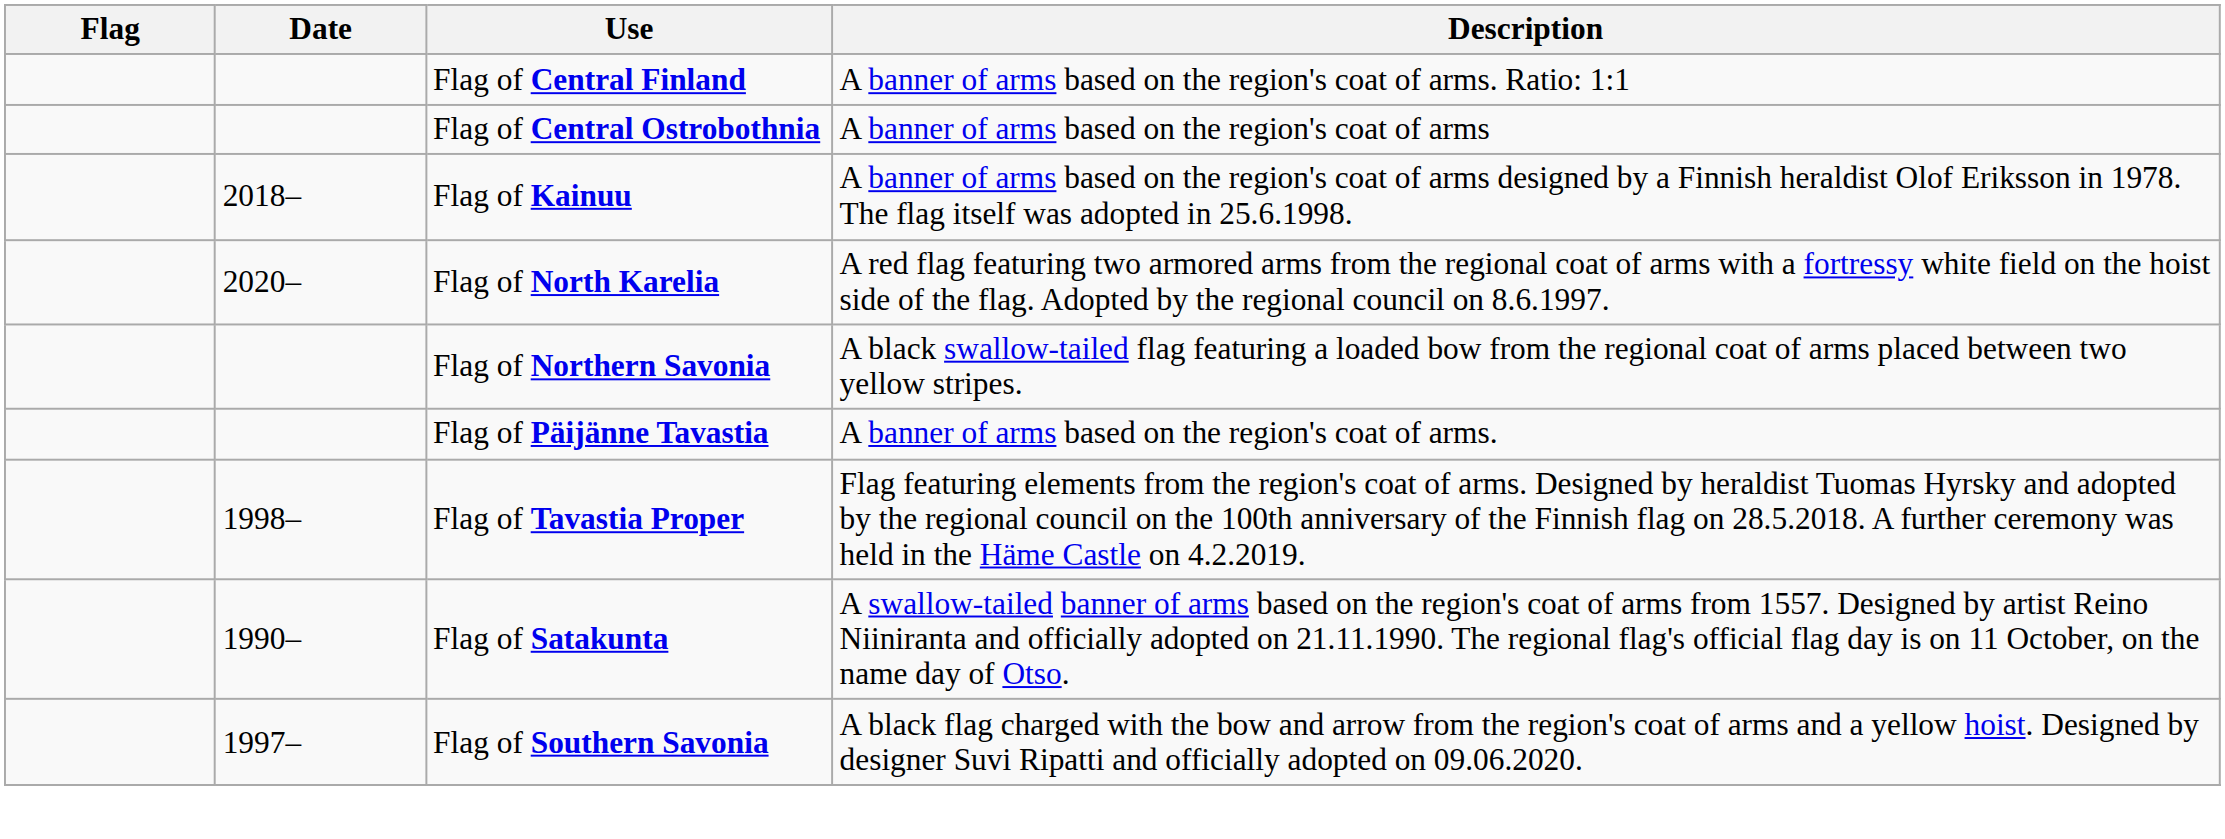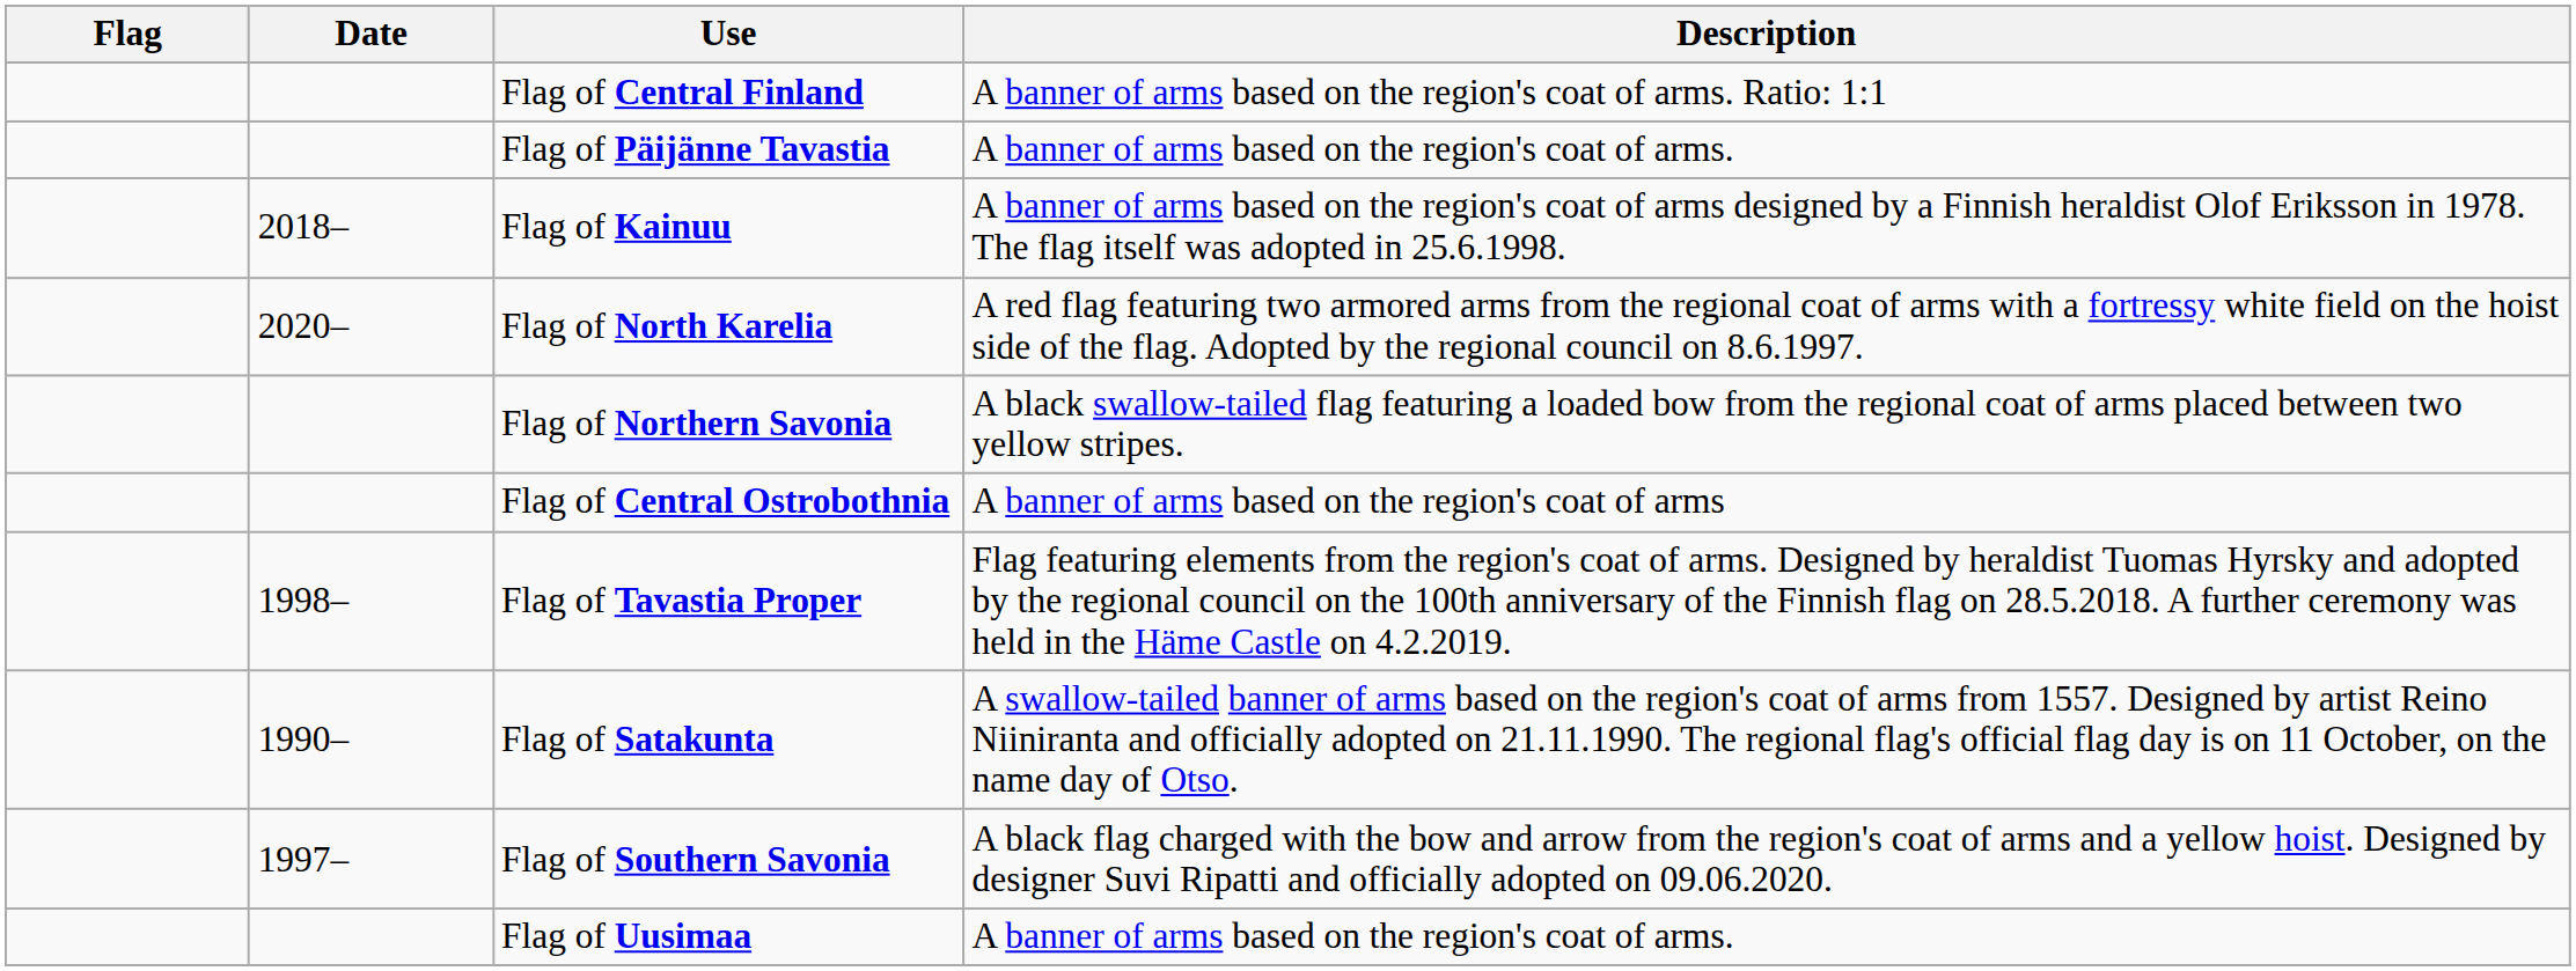 <table class="wikitable">
 <tr>
 <th style="width:100px;">Flag</th>
 <th style="width:100px;">Date</th>
 <th style="width:200px;">Use</th>
 <th style="width:700px;">Description</th>
 </tr>
 <tr>
 <td></td>
 <td></td>
 <td>Flag of <strong><a href='#'>Central Finland</a></strong></td>
 <td>A <a href='#'>banner of arms</a> based on the region's coat of arms. Ratio: 1:1</td>
 </tr>
 <tr>
 <td></td>
 <td></td>
-<td>Flag of <strong><a href='#'>Central Ostrobothnia</a></strong></td>
-<td>A <a href='#'>banner of arms</a> based on the region's coat of arms</td>
+<td>Flag of <strong><a href='#'>Päijänne Tavastia</a></strong></td>
+<td>A <a href='#'>banner of arms</a> based on the region's coat of arms.</td>
 </tr>
 <tr>
 <td></td>
 <td>2018–</td>
 <td>Flag of <strong><a href='#'>Kainuu</a></strong></td>
 <td>A <a href='#'>banner of arms</a> based on the region's coat of arms designed by a Finnish heraldist Olof Eriksson in 1978. The flag itself was adopted in 25.6.1998.</td>
 </tr>
 <tr>
 <td></td>
 <td>2020–</td>
 <td>Flag of <strong><a href='#'>North Karelia</a></strong></td>
 <td>A red flag featuring two armored arms from the regional coat of arms with a <a href='#'>fortressy</a> white field on the hoist side of the flag. Adopted by the regional council on 8.6.1997.</td>
 </tr>
 <tr>
 <td></td>
 <td></td>
 <td>Flag of <strong><a href='#'>Northern Savonia</a></strong></td>
 <td>A black <a href='#'>swallow-tailed</a> flag featuring a loaded bow from the regional coat of arms placed between two yellow stripes.</td>
 </tr>
 <tr>
 <td></td>
 <td></td>
-<td>Flag of <strong><a href='#'>Päijänne Tavastia</a></strong></td>
-<td>A <a href='#'>banner of arms</a> based on the region's coat of arms.</td>
+<td>Flag of <strong><a href='#'>Central Ostrobothnia</a></strong></td>
+<td>A <a href='#'>banner of arms</a> based on the region's coat of arms</td>
 </tr>
 <tr>
 <td></td>
 <td>1998–</td>
 <td>Flag of <strong><a href='#'>Tavastia Proper</a></strong></td>
 <td>Flag featuring elements from the region's coat of arms. Designed by heraldist Tuomas Hyrsky and adopted by the regional council on the 100th anniversary of the Finnish flag on 28.5.2018. A further ceremony was held in the <a href='#'>Häme Castle</a> on 4.2.2019.</td>
 </tr>
 <tr>
 <td></td>
 <td>1990–</td>
 <td>Flag of <strong><a href='#'>Satakunta</a></strong></td>
 <td>A <a href='#'>swallow-tailed</a> <a href='#'>banner of arms</a> based on the region's coat of arms from 1557. Designed by artist Reino Niiniranta and officially adopted on 21.11.1990. The regional flag's official flag day is on 11 October, on the name day of <a href='#'>Otso</a>.</td>
 </tr>
 <tr>
 <td></td>
 <td>1997–</td>
 <td>Flag of <strong><a href='#'>Southern Savonia</a></strong></td>
 <td>A black flag charged with the bow and arrow from the region's coat of arms and a yellow <a href='#'>hoist</a>. Designed by designer Suvi Ripatti and officially adopted on 09.06.2020.</td>
 </tr>
 <tr>
+<td></td>
+<td></td>
+<td>Flag of <strong><a href='#'>Uusimaa</a></strong></td>
+<td>A <a href='#'>banner of arms</a> based on the region's coat of arms.</td>
+</tr>
+<tr>
 </tr>
 </table>
